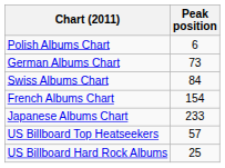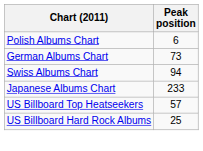 <table class="wikitable sortable">
 <tr>
 <th>Chart (2011)</th>
 <th>Peak<br>position</th>
 </tr>
 <tr>
 <td><a href='#'>Polish Albums Chart</a></td>
 <td style="text-align:center;">6</td>
 </tr>
 <tr>
 <td><a href='#'>German Albums Chart</a></td>
 <td style="text-align:center;">73</td>
 </tr>
 <tr>
 <td><a href='#'>Swiss Albums Chart</a></td>
-<td style="text-align:center;">84</td>
-</tr>
-<tr>
-<td><a href='#'>French Albums Chart</a></td>
-<td style="text-align:center;">154</td>
+<td style="text-align:center;">94</td>
 </tr>
 <tr>
 <td><a href='#'>Japanese Albums Chart</a></td>
 <td style="text-align:center;">233</td>
 </tr>
 <tr>
 <td><a href='#'>US Billboard Top Heatseekers</a></td>
 <td style="text-align:center;">57</td>
 </tr>
 <tr>
 <td><a href='#'>US Billboard Hard Rock Albums</a></td>
 <td style="text-align:center;">25</td>
 </tr>
 </table>
